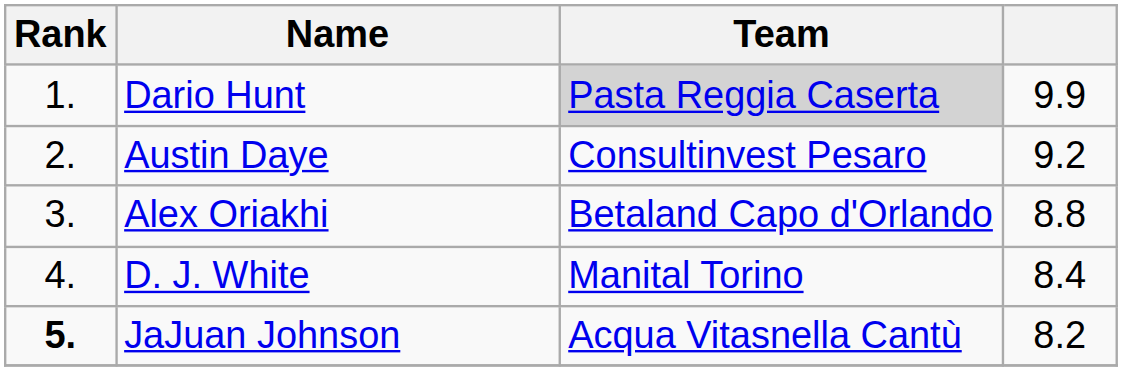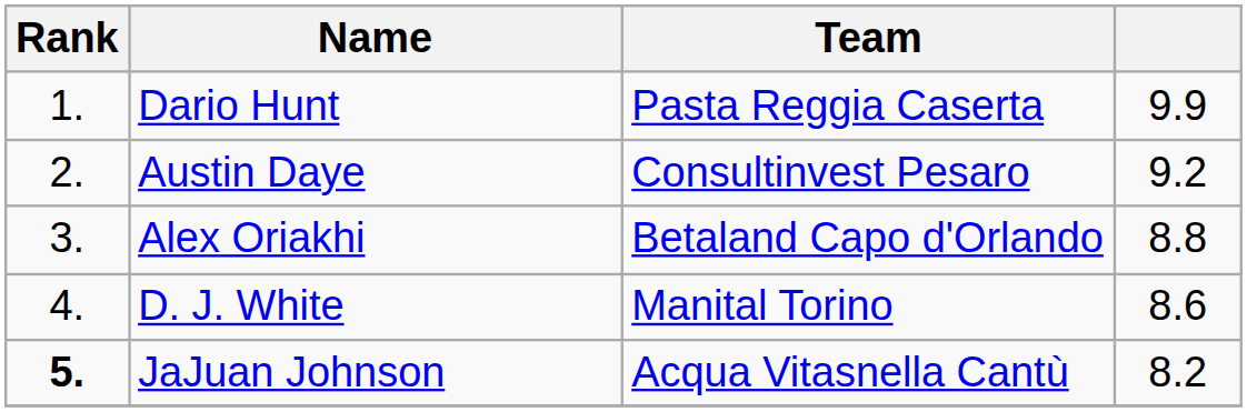 <table class="wikitable" style="text-align: center;">
 <tr>
 <th>Rank</th>
 <th width=180>Name</th>
 <th width=180>Team</th>
 <th width=40></th>
 </tr>
 <tr>
 <td>1.</td>
 <td align="left"> <a href='#'>Dario Hunt</a></td>
-<td style="background: lightgrey; text-align:left;"><a href='#'>Pasta Reggia Caserta</a></td>
+<td style="text-align:left;"><a href='#'>Pasta Reggia Caserta</a></td>
 <td>9.9</td>
 </tr>
 <tr>
 <td>2.</td>
 <td align="left"> <a href='#'>Austin Daye</a></td>
 <td style="text-align:left;"><a href='#'>Consultinvest Pesaro</a></td>
 <td>9.2</td>
 </tr>
 <tr>
 <td>3.</td>
 <td align="left"> <a href='#'>Alex Oriakhi</a></td>
 <td style="text-align:left;"><a href='#'>Betaland Capo d'Orlando</a></td>
 <td>8.8</td>
 </tr>
 <tr>
 <td>4.</td>
 <td align="left"> <a href='#'>D. J. White</a></td>
 <td style="text-align:left;"><a href='#'>Manital Torino</a></td>
-<td>8.4</td>
+<td>8.6</td>
 </tr>
 <tr>
 <td><strong>5.</strong></td>
 <td align="left"> <a href='#'>JaJuan Johnson</a></td>
 <td style="text-align:left;"><a href='#'>Acqua Vitasnella Cantù</a></td>
 <td>8.2</td>
 </tr>
 <tr>
 </tr>
 </table>
